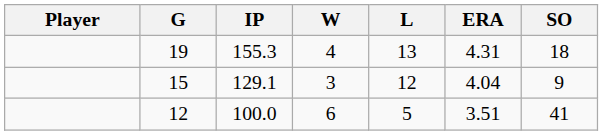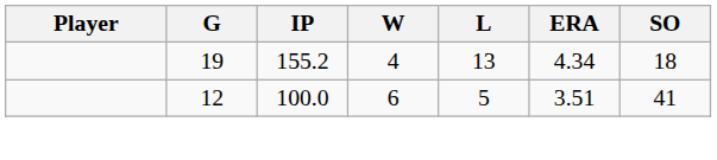 <table class="wikitable sortable">
 <tr>
 <th bgcolor="#DDDDFF" width="16%">Player</th>
 <th bgcolor="#DDDDFF" width="9%">G</th>
 <th bgcolor="#DDDDFF" width="9%">IP</th>
 <th bgcolor="#DDDDFF" width="9%">W</th>
 <th bgcolor="#DDDDFF" width="9%">L</th>
 <th bgcolor="#DDDDFF" width="9%">ERA</th>
 <th bgcolor="#DDDDFF" width="9%">SO</th>
 </tr>
 <tr align="center">
 <td></td>
 <td>19</td>
-<td>155.3</td>
+<td>155.2</td>
 <td>4</td>
 <td>13</td>
-<td>4.31</td>
+<td>4.34</td>
 <td>18</td>
-</tr>
-<tr align="center">
-<td></td>
-<td>15</td>
-<td>129.1</td>
-<td>3</td>
-<td>12</td>
-<td>4.04</td>
-<td>9</td>
 </tr>
 <tr align="center">
 <td></td>
 <td>12</td>
 <td>100.0</td>
 <td>6</td>
 <td>5</td>
 <td>3.51</td>
 <td>41</td>
 </tr>
 </table>
